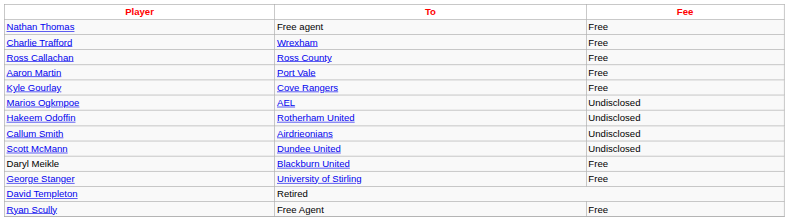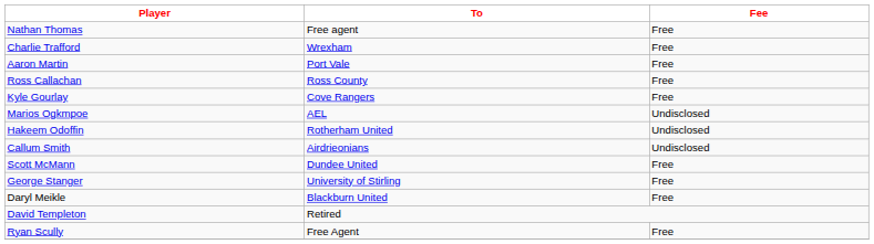 <table class="wikitable" style="text-align:left; font-size:95%;width:98%;">
 <tr>
 <th style="background:white; color:red;">Player</th>
 <th style="background:white; color:red;">To</th>
 <th style="background:white; color:red;">Fee</th>
 </tr>
 <tr>
 <td> <a href='#'>Nathan Thomas</a></td>
 <td>Free agent</td>
 <td>Free</td>
 </tr>
 <tr>
 <td> <a href='#'>Charlie Trafford</a></td>
 <td> <a href='#'>Wrexham</a></td>
 <td>Free</td>
 </tr>
 <tr>
-<td> <a href='#'>Ross Callachan</a></td>
-<td> <a href='#'>Ross County</a></td>
+<td> <a href='#'>Aaron Martin</a></td>
+<td> <a href='#'>Port Vale</a></td>
 <td>Free</td>
 </tr>
 <tr>
-<td> <a href='#'>Aaron Martin</a></td>
-<td> <a href='#'>Port Vale</a></td>
+<td> <a href='#'>Ross Callachan</a></td>
+<td> <a href='#'>Ross County</a></td>
 <td>Free</td>
 </tr>
 <tr>
 <td> <a href='#'>Kyle Gourlay</a></td>
 <td> <a href='#'>Cove Rangers</a></td>
 <td>Free</td>
 </tr>
 <tr>
 <td> <a href='#'>Marios Ogkmpoe</a></td>
 <td> <a href='#'>AEL</a></td>
 <td>Undisclosed</td>
 </tr>
 <tr>
 <td> <a href='#'>Hakeem Odoffin</a></td>
 <td> <a href='#'>Rotherham United</a></td>
 <td>Undisclosed</td>
 </tr>
 <tr>
 <td> <a href='#'>Callum Smith</a></td>
 <td> <a href='#'>Airdrieonians</a></td>
 <td>Undisclosed</td>
 </tr>
 <tr>
 <td> <a href='#'>Scott McMann</a></td>
 <td> <a href='#'>Dundee United</a></td>
-<td>Undisclosed</td>
-</tr>
-<tr>
-<td> Daryl Meikle</td>
-<td> <a href='#'>Blackburn United</a></td>
 <td>Free</td>
 </tr>
 <tr>
 <td> <a href='#'>George Stanger</a></td>
 <td> <a href='#'>University of Stirling</a></td>
+<td>Free</td>
+</tr>
+<tr>
+<td> Daryl Meikle</td>
+<td> <a href='#'>Blackburn United</a></td>
 <td>Free</td>
 </tr>
 <tr>
 <td> <a href='#'>David Templeton</a></td>
 <td colspan=2>Retired</td>
 </tr>
 <tr>
 <td> <a href='#'>Ryan Scully</a></td>
 <td> Free Agent</td>
 <td>Free</td>
 </tr>
 <tr>
 </tr>
 </table>
